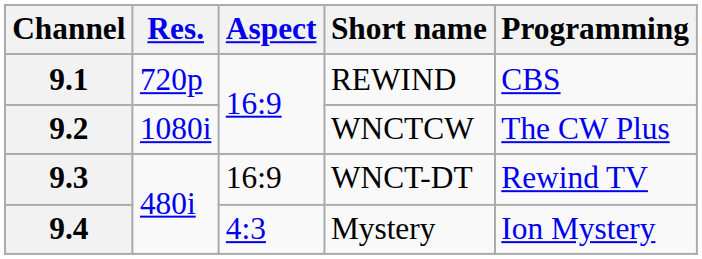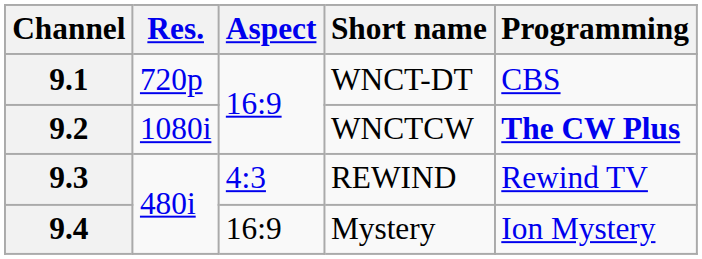 <table class="wikitable">
 <tr>
 <th>Channel</th>
 <th><a href='#'>Res.</a></th>
 <th><a href='#'>Aspect</a></th>
 <th>Short name</th>
 <th>Programming</th>
 </tr>
 <tr>
 <th scope = "row">9.1</th>
 <td><a href='#'>720p</a></td>
 <td rowspan="2"><a href='#'>16:9</a></td>
-<td>REWIND</td>
+<td>WNCT-DT</td>
 <td><a href='#'>CBS</a></td>
 </tr>
 <tr>
 <th scope = "row">9.2</th>
 <td><a href='#'>1080i</a></td>
 <td>WNCTCW</td>
-<td><a href='#'>The CW Plus</a></td>
+<td><strong><a href='#'>The CW Plus</a></strong></td>
 </tr>
 <tr>
 <th scope = "row">9.3</th>
 <td rowspan=2><a href='#'>480i</a></td>
-<td>16:9</td>
-<td>WNCT-DT</td>
+<td><a href='#'>4:3</a></td>
+<td>REWIND</td>
 <td><a href='#'>Rewind TV</a></td>
 </tr>
 <tr>
 <th scope = "row">9.4</th>
-<td><a href='#'>4:3</a></td>
+<td>16:9</td>
 <td>Mystery</td>
 <td><a href='#'>Ion Mystery</a></td>
 </tr>
 </table>
